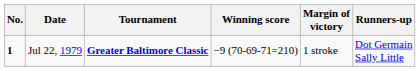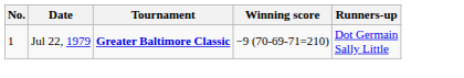 <table class="wikitable" style="font-size:95%;">
 <tr>
 <th>No.</th>
 <th>Date</th>
 <th>Tournament</th>
 <th>Winning score</th>
-<th>Margin of<br>victory</th>
 <th>Runners-up</th>
 </tr>
 <tr>
-<td><strong>1</strong></td>
+<td>1</td>
 <td>Jul 22, <a href='#'>1979</a></td>
 <td><strong><a href='#'>Greater Baltimore Classic</a></strong></td>
 <td>−9 (70-69-71=210)</td>
-<td>1 stroke</td>
 <td> <a href='#'>Dot Germain</a><br> <a href='#'>Sally Little</a></td>
 </tr>
 </table>
